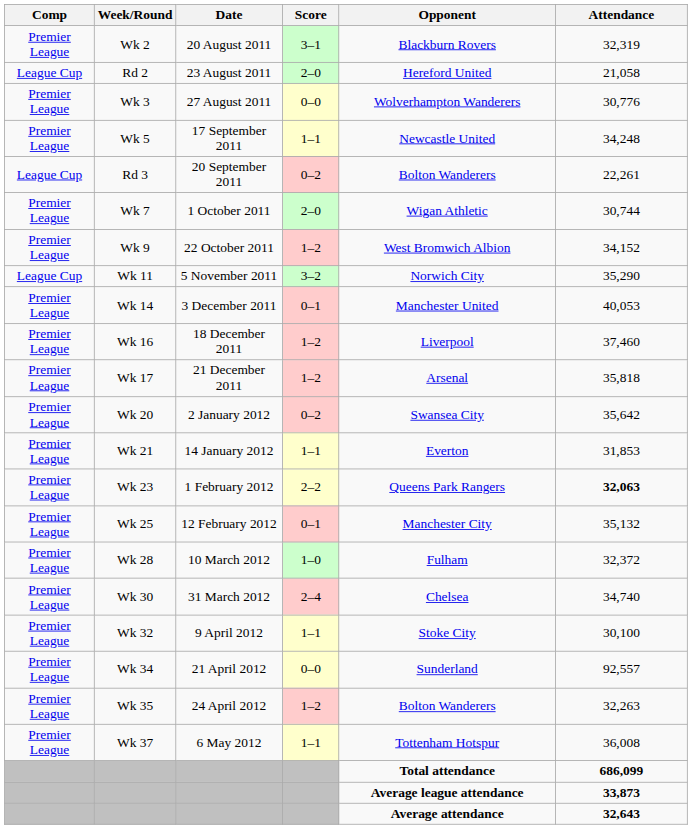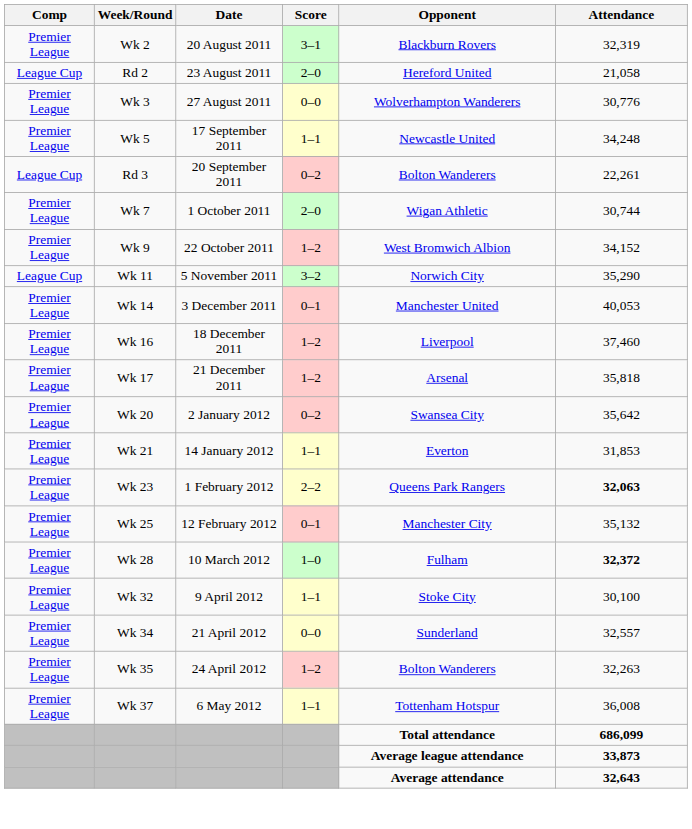 <table class="wikitable sortable" style="text-align:center">
 <tr>
 <th width=100>Comp</th>
 <th width=80>Week/Round</th>
 <th width=120>Date</th>
 <th width=60>Score</th>
 <th width=250 class="unsortable">Opponent</th>
 <th width=150>Attendance</th>
 </tr>
 <tr>
 <td><a href='#'>Premier League</a></td>
 <td>Wk 2</td>
 <td>20 August 2011</td>
 <td bgcolor="#CCFFCC">3–1</td>
 <td><a href='#'>Blackburn Rovers</a></td>
 <td>32,319</td>
 </tr>
 <tr>
 <td><a href='#'>League Cup</a></td>
 <td>Rd 2</td>
 <td>23 August 2011</td>
 <td bgcolor="#CCFFCC">2–0</td>
 <td><a href='#'>Hereford United</a></td>
 <td>21,058</td>
 </tr>
 <tr>
 <td><a href='#'>Premier League</a></td>
 <td>Wk 3</td>
 <td>27 August 2011</td>
 <td bgcolor="#FFFFCC">0–0</td>
 <td><a href='#'>Wolverhampton Wanderers</a></td>
 <td>30,776</td>
 </tr>
 <tr>
 <td><a href='#'>Premier League</a></td>
 <td>Wk 5</td>
 <td>17 September 2011</td>
 <td bgcolor="#FFFFCC">1–1</td>
 <td><a href='#'>Newcastle United</a></td>
 <td>34,248</td>
 </tr>
 <tr>
 <td><a href='#'>League Cup</a></td>
 <td>Rd 3</td>
 <td>20 September 2011</td>
 <td bgcolor="#FFCCCC">0–2</td>
 <td><a href='#'>Bolton Wanderers</a></td>
 <td>22,261</td>
 </tr>
 <tr>
 <td><a href='#'>Premier League</a></td>
 <td>Wk 7</td>
 <td>1 October 2011</td>
 <td bgcolor="#CCFFCC">2–0</td>
 <td><a href='#'>Wigan Athletic</a></td>
 <td>30,744</td>
 </tr>
 <tr>
 <td><a href='#'>Premier League</a></td>
 <td>Wk 9</td>
 <td>22 October 2011</td>
 <td bgcolor="#FFCCCC">1–2</td>
 <td><a href='#'>West Bromwich Albion</a></td>
 <td>34,152</td>
 </tr>
 <tr>
 <td><a href='#'>League Cup</a></td>
 <td>Wk 11</td>
 <td>5 November 2011</td>
 <td bgcolor="#CCFFCC">3–2</td>
 <td><a href='#'>Norwich City</a></td>
 <td>35,290</td>
 </tr>
 <tr>
 <td><a href='#'>Premier League</a></td>
 <td>Wk 14</td>
 <td>3 December 2011</td>
 <td bgcolor="#FFCCCC">0–1</td>
 <td><a href='#'>Manchester United</a></td>
 <td>40,053</td>
 </tr>
 <tr>
 <td><a href='#'>Premier League</a></td>
 <td>Wk 16</td>
 <td>18 December 2011</td>
 <td bgcolor="#FFCCCC">1–2</td>
 <td><a href='#'>Liverpool</a></td>
 <td>37,460</td>
 </tr>
 <tr>
 <td><a href='#'>Premier League</a></td>
 <td>Wk 17</td>
 <td>21 December 2011</td>
 <td bgcolor="#FFCCCC">1–2</td>
 <td><a href='#'>Arsenal</a></td>
 <td>35,818</td>
 </tr>
 <tr>
 <td><a href='#'>Premier League</a></td>
 <td>Wk 20</td>
 <td>2 January 2012</td>
 <td bgcolor="#FFCCCC">0–2</td>
 <td><a href='#'>Swansea City</a></td>
 <td>35,642</td>
 </tr>
 <tr>
 <td><a href='#'>Premier League</a></td>
 <td>Wk 21</td>
 <td>14 January 2012</td>
 <td bgcolor="#FFFFCC">1–1</td>
 <td><a href='#'>Everton</a></td>
 <td>31,853</td>
 </tr>
 <tr>
 <td><a href='#'>Premier League</a></td>
 <td>Wk 23</td>
 <td>1 February 2012</td>
 <td bgcolor="#FFFFCC">2–2</td>
 <td><a href='#'>Queens Park Rangers</a></td>
 <td><strong>32,063</strong></td>
 </tr>
 <tr>
 <td><a href='#'>Premier League</a></td>
 <td>Wk 25</td>
 <td>12 February 2012</td>
 <td bgcolor="#FFCCCC">0–1</td>
 <td><a href='#'>Manchester City</a></td>
 <td>35,132</td>
 </tr>
 <tr>
 <td><a href='#'>Premier League</a></td>
 <td>Wk 28</td>
 <td>10 March 2012</td>
 <td bgcolor="#CCFFCC">1–0</td>
 <td><a href='#'>Fulham</a></td>
-<td>32,372</td>
-</tr>
-<tr>
-<td><a href='#'>Premier League</a></td>
-<td>Wk 30</td>
-<td>31 March 2012</td>
-<td bgcolor="#FFCCCC">2–4</td>
-<td><a href='#'>Chelsea</a></td>
-<td>34,740</td>
+<td><strong>32,372</strong></td>
 </tr>
 <tr>
 <td><a href='#'>Premier League</a></td>
 <td>Wk 32</td>
 <td>9 April 2012</td>
 <td bgcolor="#FFFFCC">1–1</td>
 <td><a href='#'>Stoke City</a></td>
 <td>30,100</td>
 </tr>
 <tr>
 <td><a href='#'>Premier League</a></td>
 <td>Wk 34</td>
 <td>21 April 2012</td>
 <td bgcolor="#FFFFCC">0–0</td>
 <td><a href='#'>Sunderland</a></td>
-<td>92,557</td>
+<td>32,557</td>
 </tr>
 <tr>
 <td><a href='#'>Premier League</a></td>
 <td>Wk 35</td>
 <td>24 April 2012</td>
 <td bgcolor="#FFCCCC">1–2</td>
 <td><a href='#'>Bolton Wanderers</a></td>
 <td>32,263</td>
 </tr>
 <tr>
 <td><a href='#'>Premier League</a></td>
 <td>Wk 37</td>
 <td>6 May 2012</td>
 <td bgcolor="#FFFFCC">1–1</td>
 <td><a href='#'>Tottenham Hotspur</a></td>
 <td>36,008</td>
 </tr>
 <tr>
 <td bgcolor="#C0C0C0"></td>
 <td bgcolor="#C0C0C0"></td>
 <td bgcolor="#C0C0C0"></td>
 <td bgcolor="#C0C0C0"></td>
 <td><strong>Total attendance</strong></td>
 <td><strong>686,099</strong></td>
 </tr>
 <tr>
 <td bgcolor="#C0C0C0"></td>
 <td bgcolor="#C0C0C0"></td>
 <td bgcolor="#C0C0C0"></td>
 <td bgcolor="#C0C0C0"></td>
 <td><strong>Average league attendance</strong></td>
 <td><strong>33,873</strong></td>
 </tr>
 <tr>
 <td bgcolor="#C0C0C0"></td>
 <td bgcolor="#C0C0C0"></td>
 <td bgcolor="#C0C0C0"></td>
 <td bgcolor="#C0C0C0"></td>
 <td><strong>Average attendance</strong></td>
 <td><strong>32,643</strong></td>
 </tr>
 </table>
